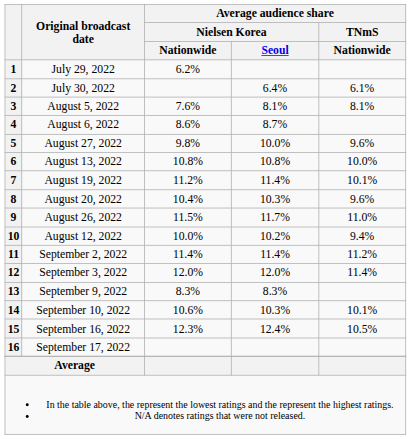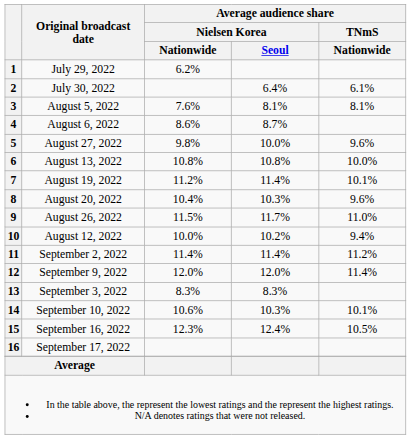 <table class="wikitable" style="text-align:center; max-width:550px; margin-left:auto; margin-right:auto">
 <tr>
 <th scope="col" rowspan="3"></th>
 <th scope="col" rowspan="3">Original broadcast date</th>
 <th scope="col" colspan="3">Average audience share</th>
 </tr>
 <tr>
 <th scope="col" colspan="2">Nielsen Korea</th>
 <th scope="col">TNmS</th>
 </tr>
 <tr>
 <th scope="col" style="width:7em">Nationwide</th>
 <th scope="col" style="width:7em"><a href='#'>Seoul</a></th>
 <th scope="col" style="width:7em">Nationwide</th>
 </tr>
 <tr>
 <th scope="col">1</th>
 <td>July 29, 2022</td>
 <td>6.2% </td>
 <td><strong></strong> </td>
 <td><strong></strong> </td>
 </tr>
 <tr>
 <th scope="col">2</th>
 <td>July 30, 2022</td>
 <td><strong></strong> </td>
 <td>6.4% </td>
 <td>6.1% </td>
 </tr>
 <tr>
 <th scope="col">3</th>
 <td>August 5, 2022</td>
 <td>7.6% </td>
 <td>8.1% </td>
 <td>8.1% </td>
 </tr>
 <tr>
 <th scope="col">4</th>
 <td>August 6, 2022</td>
 <td>8.6% </td>
 <td>8.7% </td>
 <td></td>
 </tr>
 <tr>
 <th scope="col">5</th>
 <td>August 27, 2022</td>
 <td>9.8% </td>
 <td>10.0% </td>
 <td>9.6% </td>
 </tr>
 <tr>
 <th scope="col">6</th>
 <td>August 13, 2022</td>
 <td>10.8% </td>
 <td>10.8% </td>
 <td>10.0% </td>
 </tr>
 <tr>
 <th scope="col">7</th>
 <td>August 19, 2022</td>
 <td>11.2% </td>
 <td>11.4% </td>
 <td>10.1% </td>
 </tr>
 <tr>
 <th scope="col">8</th>
 <td>August 20, 2022</td>
 <td>10.4% </td>
 <td>10.3% </td>
 <td>9.6% </td>
 </tr>
 <tr>
 <th scope="col">9</th>
 <td>August 26, 2022</td>
 <td>11.5% </td>
 <td>11.7% </td>
 <td>11.0% </td>
 </tr>
 <tr>
 <th scope="col">10</th>
 <td>August 12, 2022</td>
 <td>10.0% </td>
 <td>10.2% </td>
 <td>9.4% </td>
 </tr>
 <tr>
 <th scope="col">11</th>
 <td>September 2, 2022</td>
 <td>11.4% </td>
 <td>11.4% </td>
 <td>11.2% </td>
 </tr>
 <tr>
 <th scope="col">12</th>
-<td>September 3, 2022</td>
+<td>September 9, 2022</td>
 <td>12.0% </td>
 <td>12.0% </td>
 <td>11.4% </td>
 </tr>
 <tr>
 <th scope="col">13</th>
-<td>September 9, 2022</td>
+<td>September 3, 2022</td>
 <td>8.3% </td>
 <td>8.3% </td>
 <td></td>
 </tr>
 <tr>
 <th scope="col">14</th>
 <td>September 10, 2022</td>
 <td>10.6% </td>
 <td>10.3% </td>
 <td>10.1% </td>
 </tr>
 <tr>
 <th scope="col">15</th>
 <td>September 16, 2022</td>
 <td>12.3% </td>
 <td>12.4% </td>
 <td>10.5% </td>
 </tr>
 <tr>
 <th scope="col">16</th>
 <td>September 17, 2022</td>
 <td><strong></strong> </td>
 <td><strong></strong> </td>
 <td><strong></strong> </td>
 </tr>
 <tr>
 </tr>
 <tr>
 <th scope="col" colspan="2">Average</th>
 <th scope="col"></th>
 <th scope="col"></th>
 <th scope="col"></th>
 </tr>
 <tr>
 <td colspan="5" style="font-size:85%"><br><ul><li>In the table above, the <strong></strong> represent the lowest ratings and the <strong></strong> represent the highest ratings.</li><li>N/A denotes ratings that were not released.</li></ul></td>
 </tr>
 </table>
